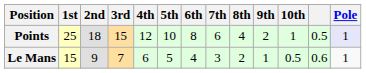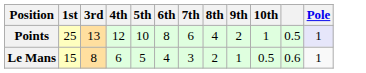 <table class="wikitable" style="font-size:85%; text-align:center;">
 <tr>
 <th>Position</th>
 <th>1st</th>
-<th>2nd</th>
 <th>3rd</th>
 <th>4th</th>
 <th>5th</th>
 <th>6th</th>
 <th>7th</th>
 <th>8th</th>
 <th>9th</th>
 <th>10th</th>
 <th></th>
 <th><a href='#'>Pole</a></th>
 </tr>
 <tr>
 <th>Points</th>
 <td style="background:#FFFFBF;">25</td>
-<td style="background:#DFDFDF;">18</td>
-<td style="background:#FFDF9F;">15</td>
+<td style="background:#FFDF9F;">13</td>
 <td style="background:#DFFFDF;">12</td>
 <td style="background:#DFFFDF;">10</td>
 <td style="background:#DFFFDF;">8</td>
 <td style="background:#DFFFDF;">6</td>
 <td style="background:#DFFFDF;">4</td>
 <td style="background:#DFFFDF;">2</td>
 <td style="background:#DFFFDF;">1</td>
 <td style="background:#DFFFDF;">0.5</td>
 <td style="background: lavender;">1</td>
 </tr>
 <tr>
 <th>Le Mans</th>
 <td style="background:#FFFFBF;">15</td>
-<td style="background:#DFDFDF;">9</td>
-<td style="background:#FFDF9F;">7</td>
+<td style="background:#FFDF9F;">8</td>
 <td style="background:#DFFFDF;">6</td>
 <td style="background:#DFFFDF;">5</td>
 <td style="background:#DFFFDF;">4</td>
 <td style="background:#DFFFDF;">3</td>
 <td style="background:#DFFFDF;">2</td>
 <td style="background:#DFFFDF;">1</td>
 <td style="background:#DFFFDF;">0.5</td>
 <td style="background:#DFFFDF;">0.6</td>
 <td>1</td>
 </tr>
 </table>
